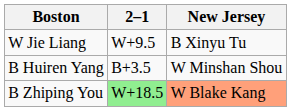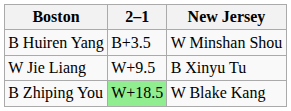 <table class="wikitable">
 <tr>
 <th>Boston</th>
 <th>2–1</th>
 <th>New Jersey</th>
 </tr>
 <tr>
+<td>B Huiren Yang</td>
+<td>B+3.5</td>
+<td>W Minshan Shou</td>
+</tr>
+<tr>
 <td>W Jie Liang</td>
 <td>W+9.5</td>
 <td>B Xinyu Tu</td>
 </tr>
 <tr>
-<td>B Huiren Yang</td>
-<td>B+3.5</td>
-<td>W Minshan Shou</td>
-</tr>
-<tr>
 <td>B Zhiping You</td>
 <td style="background: lightgreen;">W+18.5</td>
-<td style="background: lightsalmon;">W Blake Kang</td>
+<td>W Blake Kang</td>
 </tr>
 </table>
